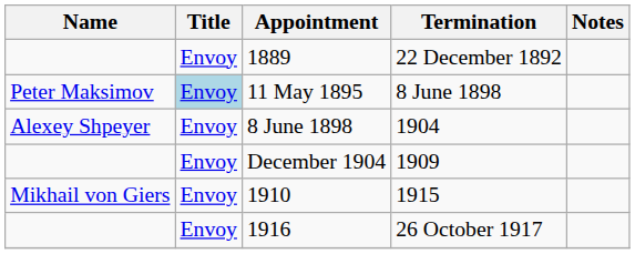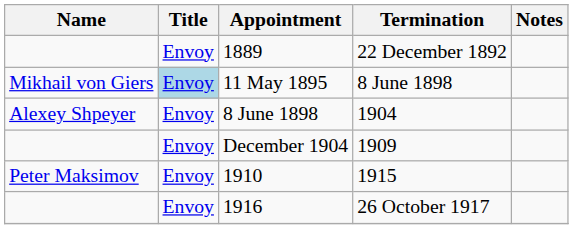 <table class="wikitable">
 <tr valign="middle">
 <th>Name</th>
 <th>Title</th>
 <th>Appointment</th>
 <th>Termination</th>
 <th>Notes</th>
 </tr>
 <tr>
 <td></td>
 <td><a href='#'>Envoy</a></td>
 <td>1889</td>
 <td>22 December 1892</td>
 <td></td>
 </tr>
 <tr>
-<td><a href='#'>Peter Maksimov</a></td>
+<td><a href='#'>Mikhail von Giers</a></td>
 <td style="background: lightblue;"><a href='#'>Envoy</a></td>
 <td>11 May 1895</td>
 <td>8 June 1898</td>
 <td></td>
 </tr>
 <tr>
 <td><a href='#'>Alexey Shpeyer</a></td>
 <td><a href='#'>Envoy</a></td>
 <td>8 June 1898</td>
 <td>1904</td>
 <td></td>
 </tr>
 <tr>
 <td></td>
 <td><a href='#'>Envoy</a></td>
 <td>December 1904</td>
 <td>1909</td>
 <td></td>
 </tr>
 <tr>
-<td><a href='#'>Mikhail von Giers</a></td>
+<td><a href='#'>Peter Maksimov</a></td>
 <td><a href='#'>Envoy</a></td>
 <td>1910</td>
 <td>1915</td>
 <td></td>
 </tr>
 <tr>
 <td></td>
 <td><a href='#'>Envoy</a></td>
 <td>1916</td>
 <td>26 October 1917</td>
 <td></td>
 </tr>
 <tr>
 </tr>
 </table>
